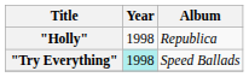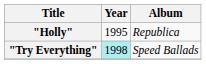 <table class="wikitable plainrowheaders" style="text-align:center;">
 <tr>
 <th style="width:8em;">Title</th>
 <th>Year</th>
 <th>Album</th>
 </tr>
 <tr>
 <th scope="row">"Holly"</th>
-<td>1998</td>
+<td>1995</td>
 <td style="text-align:left;"><em>Republica</em></td>
 </tr>
 <tr>
 <th scope="row">"Try Everything"</th>
 <td style="background: paleturquoise;">1998</td>
 <td style="text-align:left;"><em>Speed Ballads</em></td>
 </tr>
 <tr>
 </tr>
 </table>
